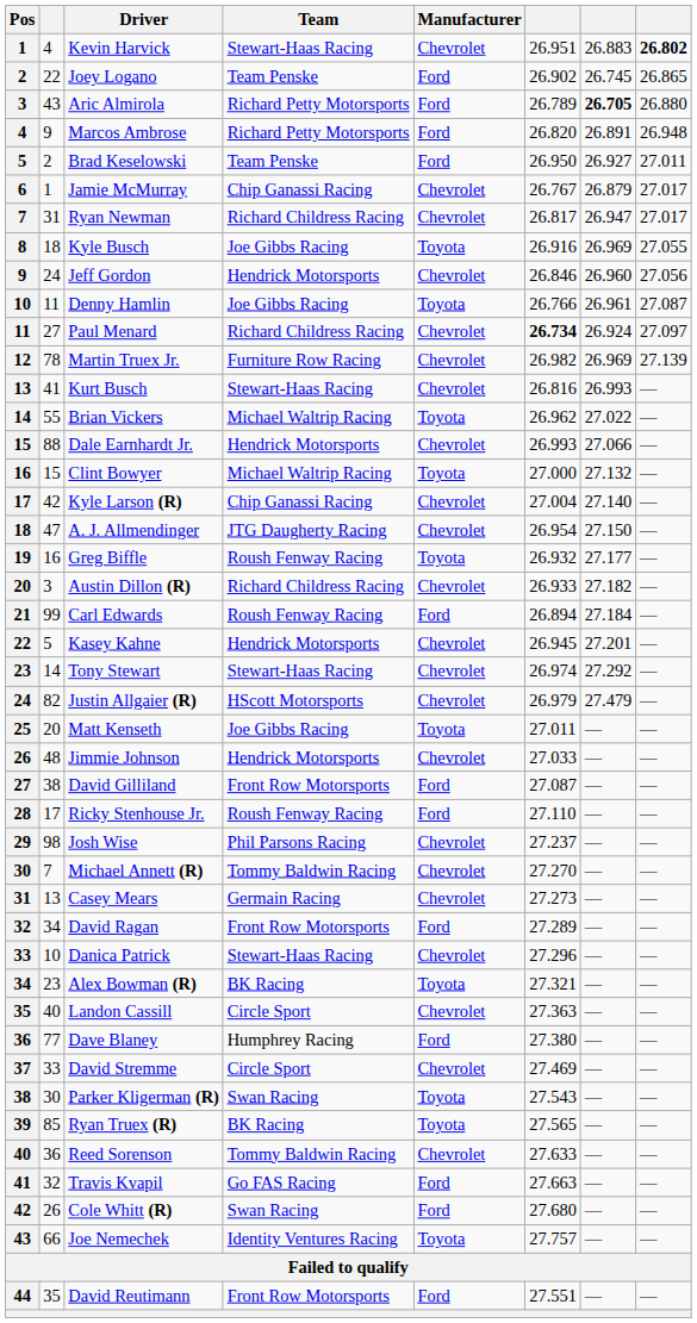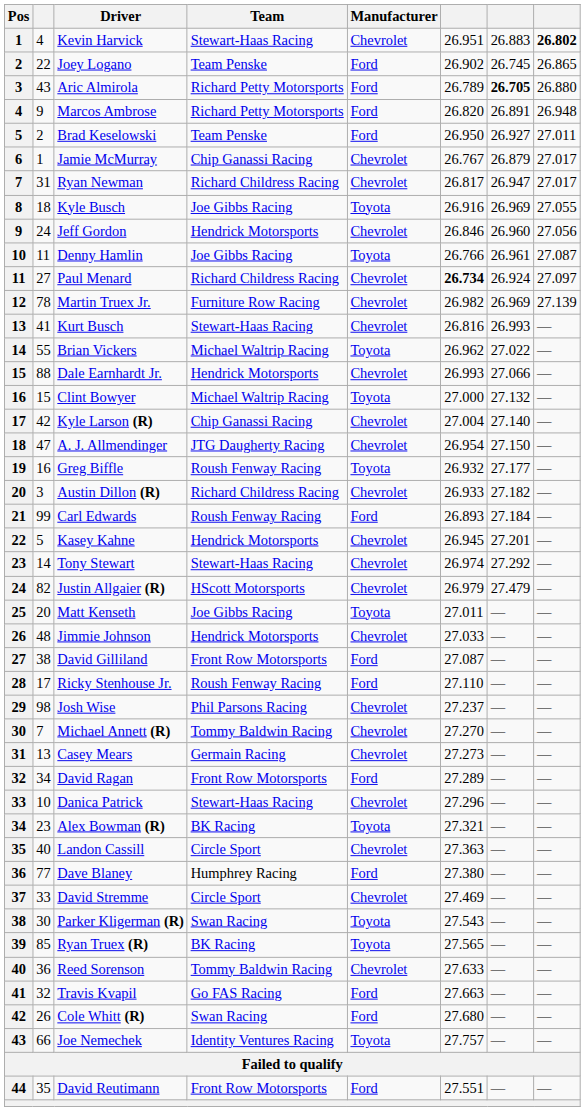 <table class="wikitable" style="font-size:95%">
 <tr>
 <th>Pos</th>
 <th></th>
 <th>Driver</th>
 <th>Team</th>
 <th>Manufacturer</th>
 <th></th>
 <th></th>
 <th></th>
 </tr>
 <tr>
 <th>1</th>
 <td>4</td>
 <td><a href='#'>Kevin Harvick</a></td>
 <td><a href='#'>Stewart-Haas Racing</a></td>
 <td><a href='#'>Chevrolet</a></td>
 <td>26.951</td>
 <td>26.883</td>
 <td><strong>26.802</strong></td>
 </tr>
 <tr>
 <th>2</th>
 <td>22</td>
 <td><a href='#'>Joey Logano</a></td>
 <td><a href='#'>Team Penske</a></td>
 <td><a href='#'>Ford</a></td>
 <td>26.902</td>
 <td>26.745</td>
 <td>26.865</td>
 </tr>
 <tr>
 <th>3</th>
 <td>43</td>
 <td><a href='#'>Aric Almirola</a></td>
 <td><a href='#'>Richard Petty Motorsports</a></td>
 <td><a href='#'>Ford</a></td>
 <td>26.789</td>
 <td><strong>26.705</strong></td>
 <td>26.880</td>
 </tr>
 <tr>
 <th>4</th>
 <td>9</td>
 <td><a href='#'>Marcos Ambrose</a></td>
 <td><a href='#'>Richard Petty Motorsports</a></td>
 <td><a href='#'>Ford</a></td>
 <td>26.820</td>
 <td>26.891</td>
 <td>26.948</td>
 </tr>
 <tr>
 <th>5</th>
 <td>2</td>
 <td><a href='#'>Brad Keselowski</a></td>
 <td><a href='#'>Team Penske</a></td>
 <td><a href='#'>Ford</a></td>
 <td>26.950</td>
 <td>26.927</td>
 <td>27.011</td>
 </tr>
 <tr>
 <th>6</th>
 <td>1</td>
 <td><a href='#'>Jamie McMurray</a></td>
 <td><a href='#'>Chip Ganassi Racing</a></td>
 <td><a href='#'>Chevrolet</a></td>
 <td>26.767</td>
 <td>26.879</td>
 <td>27.017</td>
 </tr>
 <tr>
 <th>7</th>
 <td>31</td>
 <td><a href='#'>Ryan Newman</a></td>
 <td><a href='#'>Richard Childress Racing</a></td>
 <td><a href='#'>Chevrolet</a></td>
 <td>26.817</td>
 <td>26.947</td>
 <td>27.017</td>
 </tr>
 <tr>
 <th>8</th>
 <td>18</td>
 <td><a href='#'>Kyle Busch</a></td>
 <td><a href='#'>Joe Gibbs Racing</a></td>
 <td><a href='#'>Toyota</a></td>
 <td>26.916</td>
 <td>26.969</td>
 <td>27.055</td>
 </tr>
 <tr>
 <th>9</th>
 <td>24</td>
 <td><a href='#'>Jeff Gordon</a></td>
 <td><a href='#'>Hendrick Motorsports</a></td>
 <td><a href='#'>Chevrolet</a></td>
 <td>26.846</td>
 <td>26.960</td>
 <td>27.056</td>
 </tr>
 <tr>
 <th>10</th>
 <td>11</td>
 <td><a href='#'>Denny Hamlin</a></td>
 <td><a href='#'>Joe Gibbs Racing</a></td>
 <td><a href='#'>Toyota</a></td>
 <td>26.766</td>
 <td>26.961</td>
 <td>27.087</td>
 </tr>
 <tr>
 <th>11</th>
 <td>27</td>
 <td><a href='#'>Paul Menard</a></td>
 <td><a href='#'>Richard Childress Racing</a></td>
 <td><a href='#'>Chevrolet</a></td>
 <td><strong>26.734</strong></td>
 <td>26.924</td>
 <td>27.097</td>
 </tr>
 <tr>
 <th>12</th>
 <td>78</td>
 <td><a href='#'>Martin Truex Jr.</a></td>
 <td><a href='#'>Furniture Row Racing</a></td>
 <td><a href='#'>Chevrolet</a></td>
 <td>26.982</td>
 <td>26.969</td>
 <td>27.139</td>
 </tr>
 <tr>
 <th>13</th>
 <td>41</td>
 <td><a href='#'>Kurt Busch</a></td>
 <td><a href='#'>Stewart-Haas Racing</a></td>
 <td><a href='#'>Chevrolet</a></td>
 <td>26.816</td>
 <td>26.993</td>
 <td>—</td>
 </tr>
 <tr>
 <th>14</th>
 <td>55</td>
 <td><a href='#'>Brian Vickers</a></td>
 <td><a href='#'>Michael Waltrip Racing</a></td>
 <td><a href='#'>Toyota</a></td>
 <td>26.962</td>
 <td>27.022</td>
 <td>—</td>
 </tr>
 <tr>
 <th>15</th>
 <td>88</td>
 <td><a href='#'>Dale Earnhardt Jr.</a></td>
 <td><a href='#'>Hendrick Motorsports</a></td>
 <td><a href='#'>Chevrolet</a></td>
 <td>26.993</td>
 <td>27.066</td>
 <td>—</td>
 </tr>
 <tr>
 <th>16</th>
 <td>15</td>
 <td><a href='#'>Clint Bowyer</a></td>
 <td><a href='#'>Michael Waltrip Racing</a></td>
 <td><a href='#'>Toyota</a></td>
 <td>27.000</td>
 <td>27.132</td>
 <td>—</td>
 </tr>
 <tr>
 <th>17</th>
 <td>42</td>
 <td><a href='#'>Kyle Larson</a> <strong>(R)</strong></td>
 <td><a href='#'>Chip Ganassi Racing</a></td>
 <td><a href='#'>Chevrolet</a></td>
 <td>27.004</td>
 <td>27.140</td>
 <td>—</td>
 </tr>
 <tr>
 <th>18</th>
 <td>47</td>
 <td><a href='#'>A. J. Allmendinger</a></td>
 <td><a href='#'>JTG Daugherty Racing</a></td>
 <td><a href='#'>Chevrolet</a></td>
 <td>26.954</td>
 <td>27.150</td>
 <td>—</td>
 </tr>
 <tr>
 <th>19</th>
 <td>16</td>
 <td><a href='#'>Greg Biffle</a></td>
 <td><a href='#'>Roush Fenway Racing</a></td>
 <td><a href='#'>Toyota</a></td>
 <td>26.932</td>
 <td>27.177</td>
 <td>—</td>
 </tr>
 <tr>
 <th>20</th>
 <td>3</td>
 <td><a href='#'>Austin Dillon</a> <strong>(R)</strong></td>
 <td><a href='#'>Richard Childress Racing</a></td>
 <td><a href='#'>Chevrolet</a></td>
 <td>26.933</td>
 <td>27.182</td>
 <td>—</td>
 </tr>
 <tr>
 <th>21</th>
 <td>99</td>
 <td><a href='#'>Carl Edwards</a></td>
 <td><a href='#'>Roush Fenway Racing</a></td>
 <td><a href='#'>Ford</a></td>
-<td>26.894</td>
+<td>26.893</td>
 <td>27.184</td>
 <td>—</td>
 </tr>
 <tr>
 <th>22</th>
 <td>5</td>
 <td><a href='#'>Kasey Kahne</a></td>
 <td><a href='#'>Hendrick Motorsports</a></td>
 <td><a href='#'>Chevrolet</a></td>
 <td>26.945</td>
 <td>27.201</td>
 <td>—</td>
 </tr>
 <tr>
 <th>23</th>
 <td>14</td>
 <td><a href='#'>Tony Stewart</a></td>
 <td><a href='#'>Stewart-Haas Racing</a></td>
 <td><a href='#'>Chevrolet</a></td>
 <td>26.974</td>
 <td>27.292</td>
 <td>—</td>
 </tr>
 <tr>
 <th>24</th>
 <td>82</td>
 <td><a href='#'>Justin Allgaier</a> <strong>(R)</strong></td>
 <td><a href='#'>HScott Motorsports</a></td>
 <td><a href='#'>Chevrolet</a></td>
 <td>26.979</td>
 <td>27.479</td>
 <td>—</td>
 </tr>
 <tr>
 <th>25</th>
 <td>20</td>
 <td><a href='#'>Matt Kenseth</a></td>
 <td><a href='#'>Joe Gibbs Racing</a></td>
 <td><a href='#'>Toyota</a></td>
 <td>27.011</td>
 <td>—</td>
 <td>—</td>
 </tr>
 <tr>
 <th>26</th>
 <td>48</td>
 <td><a href='#'>Jimmie Johnson</a></td>
 <td><a href='#'>Hendrick Motorsports</a></td>
 <td><a href='#'>Chevrolet</a></td>
 <td>27.033</td>
 <td>—</td>
 <td>—</td>
 </tr>
 <tr>
 <th>27</th>
 <td>38</td>
 <td><a href='#'>David Gilliland</a></td>
 <td><a href='#'>Front Row Motorsports</a></td>
 <td><a href='#'>Ford</a></td>
 <td>27.087</td>
 <td>—</td>
 <td>—</td>
 </tr>
 <tr>
 <th>28</th>
 <td>17</td>
 <td><a href='#'>Ricky Stenhouse Jr.</a></td>
 <td><a href='#'>Roush Fenway Racing</a></td>
 <td><a href='#'>Ford</a></td>
 <td>27.110</td>
 <td>—</td>
 <td>—</td>
 </tr>
 <tr>
 <th>29</th>
 <td>98</td>
 <td><a href='#'>Josh Wise</a></td>
 <td><a href='#'>Phil Parsons Racing</a></td>
 <td><a href='#'>Chevrolet</a></td>
 <td>27.237</td>
 <td>—</td>
 <td>—</td>
 </tr>
 <tr>
 <th>30</th>
 <td>7</td>
 <td><a href='#'>Michael Annett</a> <strong>(R)</strong></td>
 <td><a href='#'>Tommy Baldwin Racing</a></td>
 <td><a href='#'>Chevrolet</a></td>
 <td>27.270</td>
 <td>—</td>
 <td>—</td>
 </tr>
 <tr>
 <th>31</th>
 <td>13</td>
 <td><a href='#'>Casey Mears</a></td>
 <td><a href='#'>Germain Racing</a></td>
 <td><a href='#'>Chevrolet</a></td>
 <td>27.273</td>
 <td>—</td>
 <td>—</td>
 </tr>
 <tr>
 <th>32</th>
 <td>34</td>
 <td><a href='#'>David Ragan</a></td>
 <td><a href='#'>Front Row Motorsports</a></td>
 <td><a href='#'>Ford</a></td>
 <td>27.289</td>
 <td>—</td>
 <td>—</td>
 </tr>
 <tr>
 <th>33</th>
 <td>10</td>
 <td><a href='#'>Danica Patrick</a></td>
 <td><a href='#'>Stewart-Haas Racing</a></td>
 <td><a href='#'>Chevrolet</a></td>
 <td>27.296</td>
 <td>—</td>
 <td>—</td>
 </tr>
 <tr>
 <th>34</th>
 <td>23</td>
 <td><a href='#'>Alex Bowman</a> <strong>(R)</strong></td>
 <td><a href='#'>BK Racing</a></td>
 <td><a href='#'>Toyota</a></td>
 <td>27.321</td>
 <td>—</td>
 <td>—</td>
 </tr>
 <tr>
 <th>35</th>
 <td>40</td>
 <td><a href='#'>Landon Cassill</a></td>
 <td><a href='#'>Circle Sport</a></td>
 <td><a href='#'>Chevrolet</a></td>
 <td>27.363</td>
 <td>—</td>
 <td>—</td>
 </tr>
 <tr>
 <th>36</th>
 <td>77</td>
 <td><a href='#'>Dave Blaney</a></td>
 <td>Humphrey Racing</td>
 <td><a href='#'>Ford</a></td>
 <td>27.380</td>
 <td>—</td>
 <td>—</td>
 </tr>
 <tr>
 <th>37</th>
 <td>33</td>
 <td><a href='#'>David Stremme</a></td>
 <td><a href='#'>Circle Sport</a></td>
 <td><a href='#'>Chevrolet</a></td>
 <td>27.469</td>
 <td>—</td>
 <td>—</td>
 </tr>
 <tr>
 <th>38</th>
 <td>30</td>
 <td><a href='#'>Parker Kligerman</a> <strong>(R)</strong></td>
 <td><a href='#'>Swan Racing</a></td>
 <td><a href='#'>Toyota</a></td>
 <td>27.543</td>
 <td>—</td>
 <td>—</td>
 </tr>
 <tr>
 <th>39</th>
 <td>85</td>
 <td><a href='#'>Ryan Truex</a> <strong>(R)</strong></td>
 <td><a href='#'>BK Racing</a></td>
 <td><a href='#'>Toyota</a></td>
 <td>27.565</td>
 <td>—</td>
 <td>—</td>
 </tr>
 <tr>
 <th>40</th>
 <td>36</td>
 <td><a href='#'>Reed Sorenson</a></td>
 <td><a href='#'>Tommy Baldwin Racing</a></td>
 <td><a href='#'>Chevrolet</a></td>
 <td>27.633</td>
 <td>—</td>
 <td>—</td>
 </tr>
 <tr>
 <th>41</th>
 <td>32</td>
 <td><a href='#'>Travis Kvapil</a></td>
 <td><a href='#'>Go FAS Racing</a></td>
 <td><a href='#'>Ford</a></td>
 <td>27.663</td>
 <td>—</td>
 <td>—</td>
 </tr>
 <tr>
 <th>42</th>
 <td>26</td>
 <td><a href='#'>Cole Whitt</a> <strong>(R)</strong></td>
 <td><a href='#'>Swan Racing</a></td>
 <td><a href='#'>Ford</a></td>
 <td>27.680</td>
 <td>—</td>
 <td>—</td>
 </tr>
 <tr>
 <th>43</th>
 <td>66</td>
 <td><a href='#'>Joe Nemechek</a></td>
 <td><a href='#'>Identity Ventures Racing</a></td>
 <td><a href='#'>Toyota</a></td>
 <td>27.757</td>
 <td>—</td>
 <td>—</td>
 </tr>
 <tr>
 <th colspan="8">Failed to qualify</th>
 </tr>
 <tr>
 <th>44</th>
 <td>35</td>
 <td><a href='#'>David Reutimann</a></td>
 <td><a href='#'>Front Row Motorsports</a></td>
 <td><a href='#'>Ford</a></td>
 <td>27.551</td>
 <td>—</td>
 <td>—</td>
 </tr>
 <tr>
 <th colspan="8"></th>
 </tr>
 </table>
